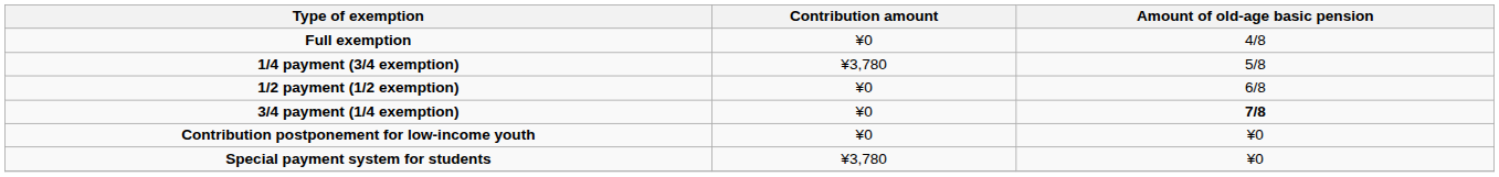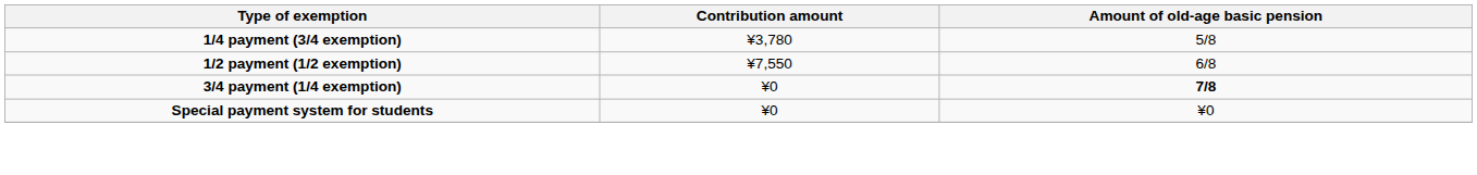 <table class="wikitable" style="text-align:center; width:80%;">
 <tr>
 <th scope="col">Type of exemption</th>
 <th scope="col">Contribution amount</th>
 <th scope="col">Amount of old-age basic pension</th>
-</tr>
-<tr>
-<td scope="row"><strong>Full exemption</strong></td>
-<td>¥0</td>
-<td>4/8</td>
 </tr>
 <tr>
 <td scope="row"><strong>1/4 payment (3/4 exemption)</strong></td>
 <td>¥3,780</td>
 <td>5/8</td>
 </tr>
 <tr>
 <td scope="row"><strong>1/2 payment (1/2 exemption)</strong></td>
-<td>¥0</td>
+<td>¥7,550</td>
 <td>6/8</td>
 </tr>
 <tr>
 <td scope="row"><strong>3/4 payment (1/4 exemption)</strong></td>
 <td>¥0</td>
 <td><strong>7/8</strong></td>
 </tr>
 <tr>
-<td scope="row"><strong>Contribution postponement for low-income youth</strong></td>
+<td scope="row"><strong>Special payment system for students</strong></td>
 <td>¥0</td>
-<td>¥0</td>
-</tr>
-<tr>
-<td scope="row"><strong>Special payment system for students</strong></td>
-<td>¥3,780</td>
 <td>¥0</td>
 </tr>
 <tr>
 </tr>
 </table>
